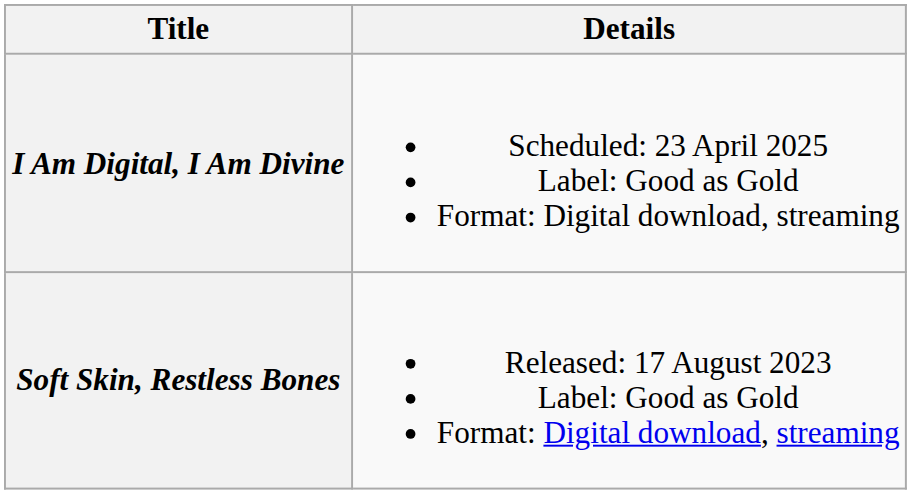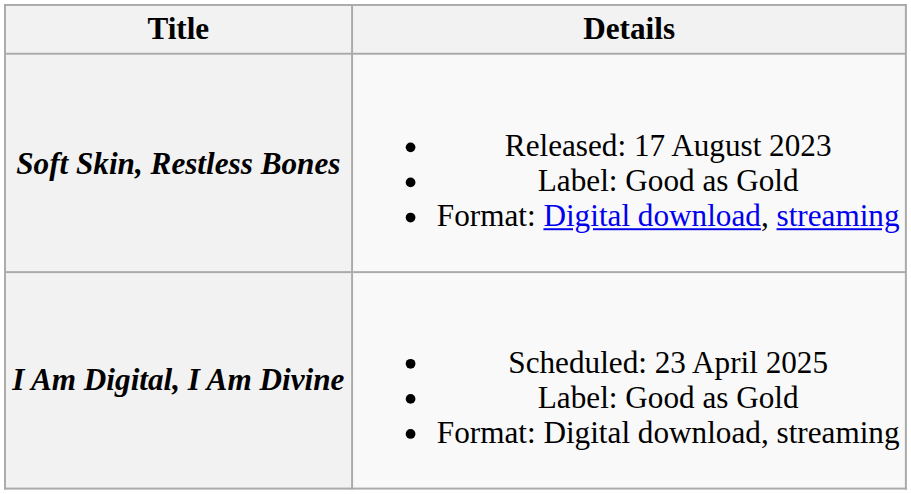 <table class="wikitable plainrowheaders" style="text-align:center">
 <tr>
 <th>Title</th>
 <th>Details</th>
 </tr>
 <tr>
+<th scope="row"><em>Soft Skin, Restless Bones</em></th>
+<td><br><ul><li>Released: 17 August 2023</li><li>Label: Good as Gold</li><li>Format: <a href='#'>Digital download</a>, <a href='#'>streaming</a></li></ul></td>
+</tr>
+<tr>
 <th scope="row"><em>I Am Digital, I Am Divine</em></th>
 <td><br><ul><li>Scheduled: 23 April 2025</li><li>Label: Good as Gold</li><li>Format: Digital download, streaming</li></ul></td>
 </tr>
-<tr>
-<th scope="row"><em>Soft Skin, Restless Bones</em></th>
-<td><br><ul><li>Released: 17 August 2023</li><li>Label: Good as Gold</li><li>Format: <a href='#'>Digital download</a>, <a href='#'>streaming</a></li></ul></td>
-</tr>
 </table>
